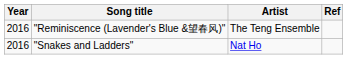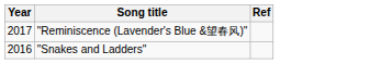 <table class="wikitable">
 <tr>
 <th>Year</th>
 <th>Song title</th>
-<th>Artist</th>
 <th>Ref</th>
 </tr>
 <tr>
-<td>2016</td>
+<td>2017</td>
 <td>"Reminiscence (Lavender's Blue &望春风)"</td>
-<td>The Teng Ensemble</td>
 <td></td>
 </tr>
 <tr>
 <td>2016</td>
 <td>"Snakes and Ladders"</td>
-<td><a href='#'>Nat Ho</a></td>
 <td></td>
 </tr>
 </table>
